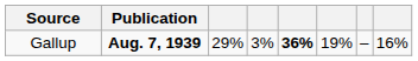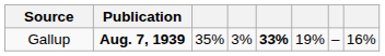 <table class="wikitable" style="font-size:90%;text-align:center;">
 <tr>
 <th style="width:80px;  ">Source</th>
 <th style="width:90px;">Publication</th>
 <th></th>
 <th></th>
 <th></th>
 <th></th>
 <th></th>
 <th></th>
 </tr>
 <tr>
 <td>Gallup</td>
 <td><strong>Aug. 7, 1939</strong></td>
-<td>29%</td>
+<td>35%</td>
 <td>3%</td>
-<td><strong>36%</strong></td>
+<td><strong>33%</strong></td>
 <td>19%</td>
 <td>–</td>
 <td>16%</td>
 </tr>
 </table>
